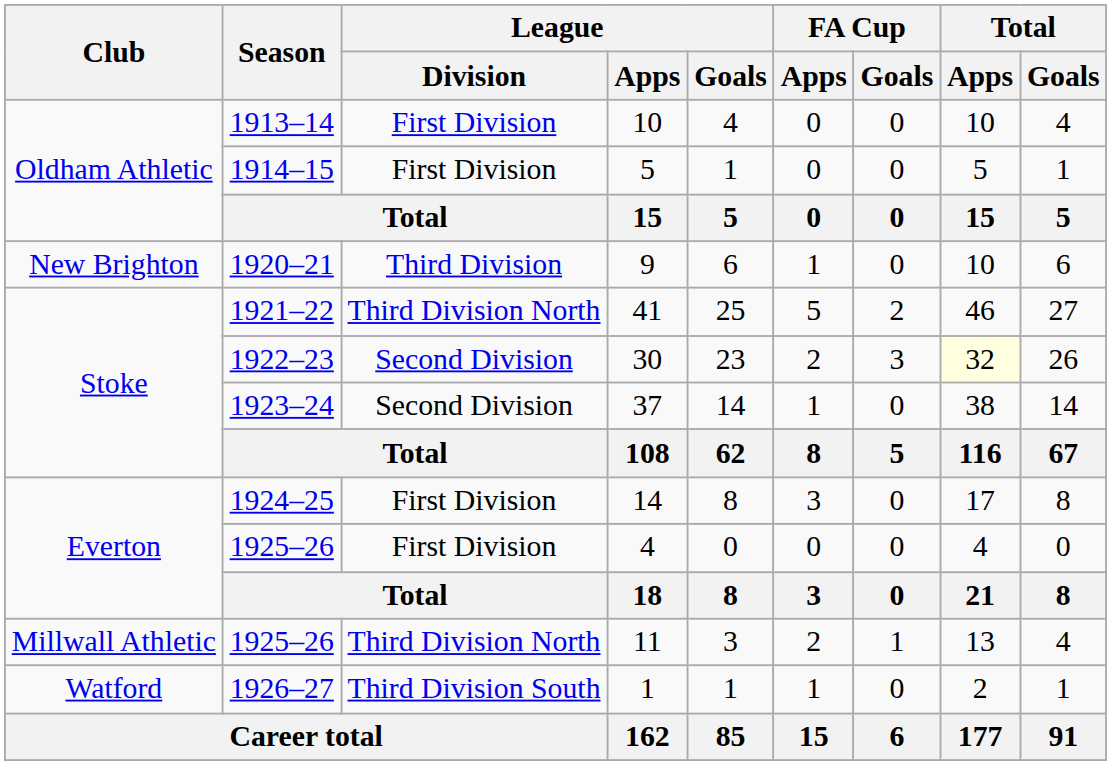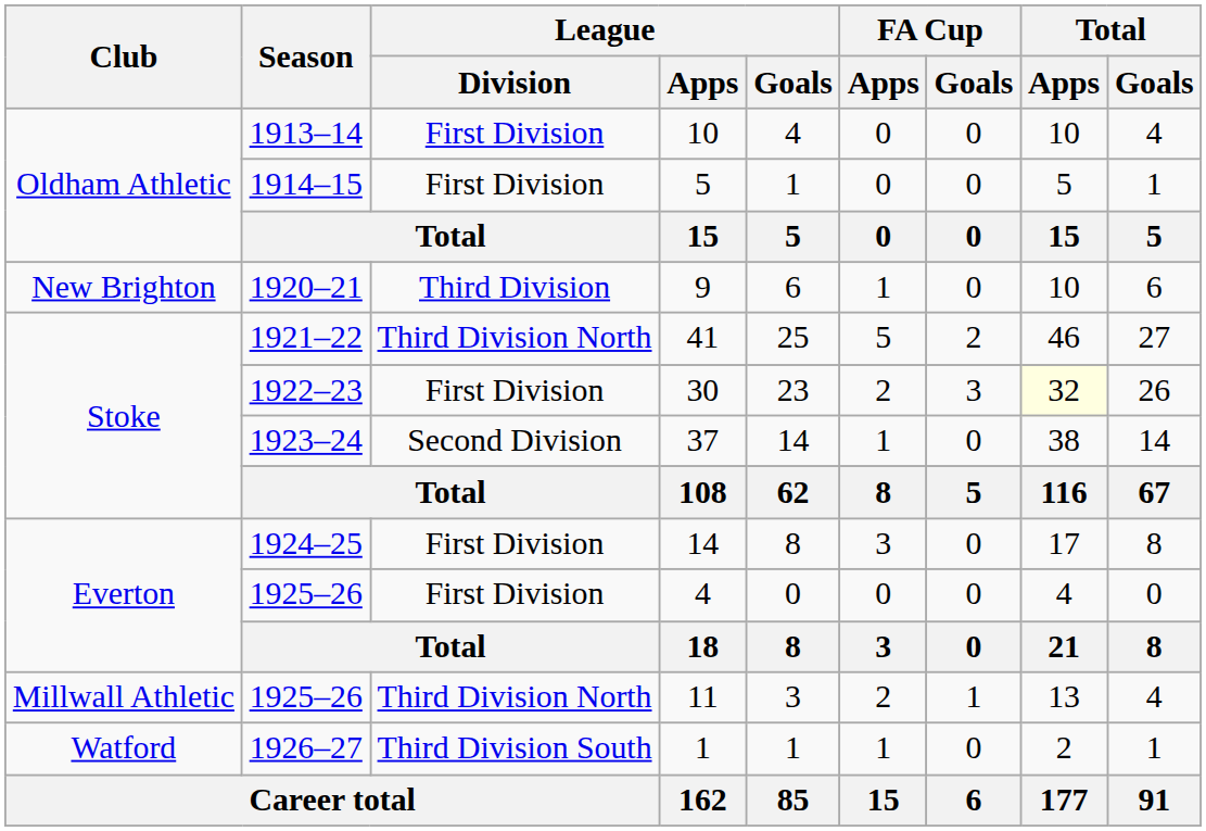 <table class="wikitable" style="text-align:center">
 <tr>
 <th rowspan="2">Club</th>
 <th rowspan="2">Season</th>
 <th colspan="3">League</th>
 <th colspan="2">FA Cup</th>
 <th colspan="2">Total</th>
 </tr>
 <tr>
 <th>Division</th>
 <th>Apps</th>
 <th>Goals</th>
 <th>Apps</th>
 <th>Goals</th>
 <th>Apps</th>
 <th>Goals</th>
 </tr>
 <tr>
 <td rowspan="3"><a href='#'>Oldham Athletic</a></td>
 <td><a href='#'>1913–14</a></td>
 <td><a href='#'>First Division</a></td>
 <td>10</td>
 <td>4</td>
 <td>0</td>
 <td>0</td>
 <td>10</td>
 <td>4</td>
 </tr>
 <tr>
 <td><a href='#'>1914–15</a></td>
 <td>First Division</td>
 <td>5</td>
 <td>1</td>
 <td>0</td>
 <td>0</td>
 <td>5</td>
 <td>1</td>
 </tr>
 <tr>
 <th colspan=2>Total</th>
 <th>15</th>
 <th>5</th>
 <th>0</th>
 <th>0</th>
 <th>15</th>
 <th>5</th>
 </tr>
 <tr>
 <td><a href='#'>New Brighton</a></td>
 <td><a href='#'>1920–21</a></td>
 <td><a href='#'>Third Division</a></td>
 <td>9</td>
 <td>6</td>
 <td>1</td>
 <td>0</td>
 <td>10</td>
 <td>6</td>
 </tr>
 <tr>
 <td rowspan="4"><a href='#'>Stoke</a></td>
 <td><a href='#'>1921–22</a></td>
 <td><a href='#'>Third Division North</a></td>
 <td>41</td>
 <td>25</td>
 <td>5</td>
 <td>2</td>
 <td>46</td>
 <td>27</td>
 </tr>
 <tr>
 <td><a href='#'>1922–23</a></td>
-<td><a href='#'>Second Division</a></td>
+<td>First Division</td>
 <td>30</td>
 <td>23</td>
 <td>2</td>
 <td>3</td>
 <td style="background: lightyellow;">32</td>
 <td>26</td>
 </tr>
 <tr>
 <td><a href='#'>1923–24</a></td>
 <td>Second Division</td>
 <td>37</td>
 <td>14</td>
 <td>1</td>
 <td>0</td>
 <td>38</td>
 <td>14</td>
 </tr>
 <tr>
 <th colspan=2>Total</th>
 <th>108</th>
 <th>62</th>
 <th>8</th>
 <th>5</th>
 <th>116</th>
 <th>67</th>
 </tr>
 <tr>
 <td rowspan="3"><a href='#'>Everton</a></td>
 <td><a href='#'>1924–25</a></td>
 <td>First Division</td>
 <td>14</td>
 <td>8</td>
 <td>3</td>
 <td>0</td>
 <td>17</td>
 <td>8</td>
 </tr>
 <tr>
 <td><a href='#'>1925–26</a></td>
 <td>First Division</td>
 <td>4</td>
 <td>0</td>
 <td>0</td>
 <td>0</td>
 <td>4</td>
 <td>0</td>
 </tr>
 <tr>
 <th colspan=2>Total</th>
 <th>18</th>
 <th>8</th>
 <th>3</th>
 <th>0</th>
 <th>21</th>
 <th>8</th>
 </tr>
 <tr>
 <td><a href='#'>Millwall Athletic</a></td>
 <td><a href='#'>1925–26</a></td>
 <td><a href='#'>Third Division North</a></td>
 <td>11</td>
 <td>3</td>
 <td>2</td>
 <td>1</td>
 <td>13</td>
 <td>4</td>
 </tr>
 <tr>
 <td><a href='#'>Watford</a></td>
 <td><a href='#'>1926–27</a></td>
 <td><a href='#'>Third Division South</a></td>
 <td>1</td>
 <td>1</td>
 <td>1</td>
 <td>0</td>
 <td>2</td>
 <td>1</td>
 </tr>
 <tr>
 <th colspan="3">Career total</th>
 <th>162</th>
 <th>85</th>
 <th>15</th>
 <th>6</th>
 <th>177</th>
 <th>91</th>
 </tr>
 </table>
